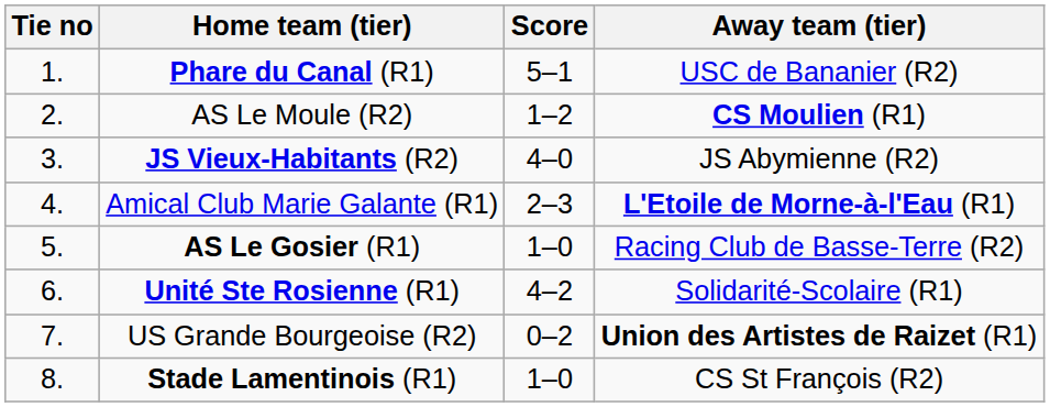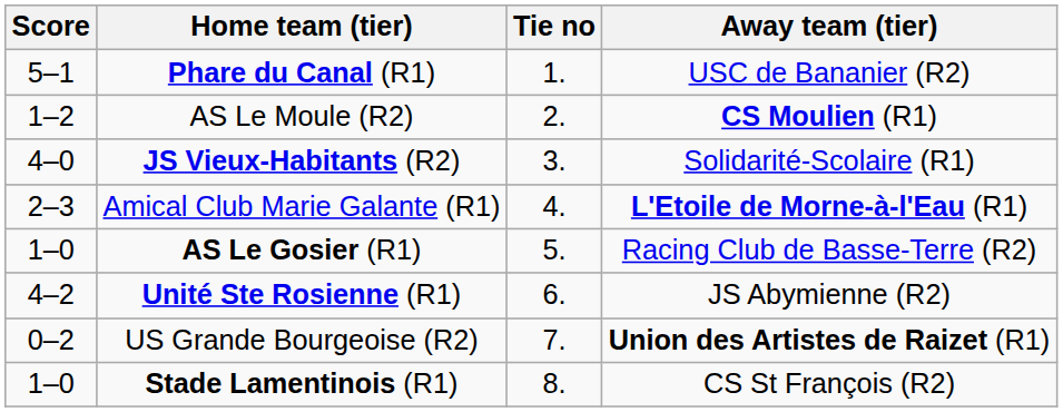 <table class="wikitable" style="text-align: center">
 <tr>
+<th>Score</th>
+<th>Home team (tier)</th>
 <th>Tie no</th>
-<th>Home team (tier)</th>
-<th>Score</th>
 <th>Away team (tier)</th>
 </tr>
 <tr>
+<td>5–1</td>
+<td> <strong><a href='#'>Phare du Canal</a></strong> (R1)</td>
 <td>1.</td>
-<td> <strong><a href='#'>Phare du Canal</a></strong> (R1)</td>
-<td>5–1</td>
 <td><a href='#'>USC de Bananier</a> (R2) </td>
 </tr>
 <tr>
+<td>1–2</td>
+<td> AS Le Moule (R2)</td>
 <td>2.</td>
-<td> AS Le Moule (R2)</td>
-<td>1–2</td>
 <td><strong><a href='#'>CS Moulien</a></strong> (R1) </td>
 </tr>
 <tr>
+<td>4–0</td>
+<td> <strong><a href='#'>JS Vieux-Habitants</a></strong> (R2)</td>
 <td>3.</td>
-<td> <strong><a href='#'>JS Vieux-Habitants</a></strong> (R2)</td>
-<td>4–0</td>
+<td><a href='#'>Solidarité-Scolaire</a> (R1) </td>
+</tr>
+<tr>
+<td>2–3 </td>
+<td> <a href='#'>Amical Club Marie Galante</a> (R1)</td>
+<td>4.</td>
+<td><strong><a href='#'>L'Etoile de Morne-à-l'Eau</a></strong> (R1) </td>
+</tr>
+<tr>
+<td>1–0</td>
+<td> <strong>AS Le Gosier</strong> (R1)</td>
+<td>5.</td>
+<td><a href='#'>Racing Club de Basse-Terre</a> (R2) </td>
+</tr>
+<tr>
+<td>4–2</td>
+<td> <strong><a href='#'>Unité Ste Rosienne</a></strong> (R1)</td>
+<td>6.</td>
 <td>JS Abymienne (R2) </td>
 </tr>
 <tr>
-<td>4.</td>
-<td> <a href='#'>Amical Club Marie Galante</a> (R1)</td>
-<td>2–3 </td>
-<td><strong><a href='#'>L'Etoile de Morne-à-l'Eau</a></strong> (R1) </td>
-</tr>
-<tr>
-<td>5.</td>
-<td> <strong>AS Le Gosier</strong> (R1)</td>
-<td>1–0</td>
-<td><a href='#'>Racing Club de Basse-Terre</a> (R2) </td>
-</tr>
-<tr>
-<td>6.</td>
-<td> <strong><a href='#'>Unité Ste Rosienne</a></strong> (R1)</td>
-<td>4–2</td>
-<td><a href='#'>Solidarité-Scolaire</a> (R1) </td>
-</tr>
-<tr>
+<td>0–2</td>
+<td> US Grande Bourgeoise (R2)</td>
 <td>7.</td>
-<td> US Grande Bourgeoise (R2)</td>
-<td>0–2</td>
 <td><strong>Union des Artistes de Raizet</strong> (R1) </td>
 </tr>
 <tr>
+<td>1–0</td>
+<td> <strong>Stade Lamentinois</strong> (R1)</td>
 <td>8.</td>
-<td> <strong>Stade Lamentinois</strong> (R1)</td>
-<td>1–0</td>
 <td>CS St François (R2) </td>
 </tr>
 </table>
